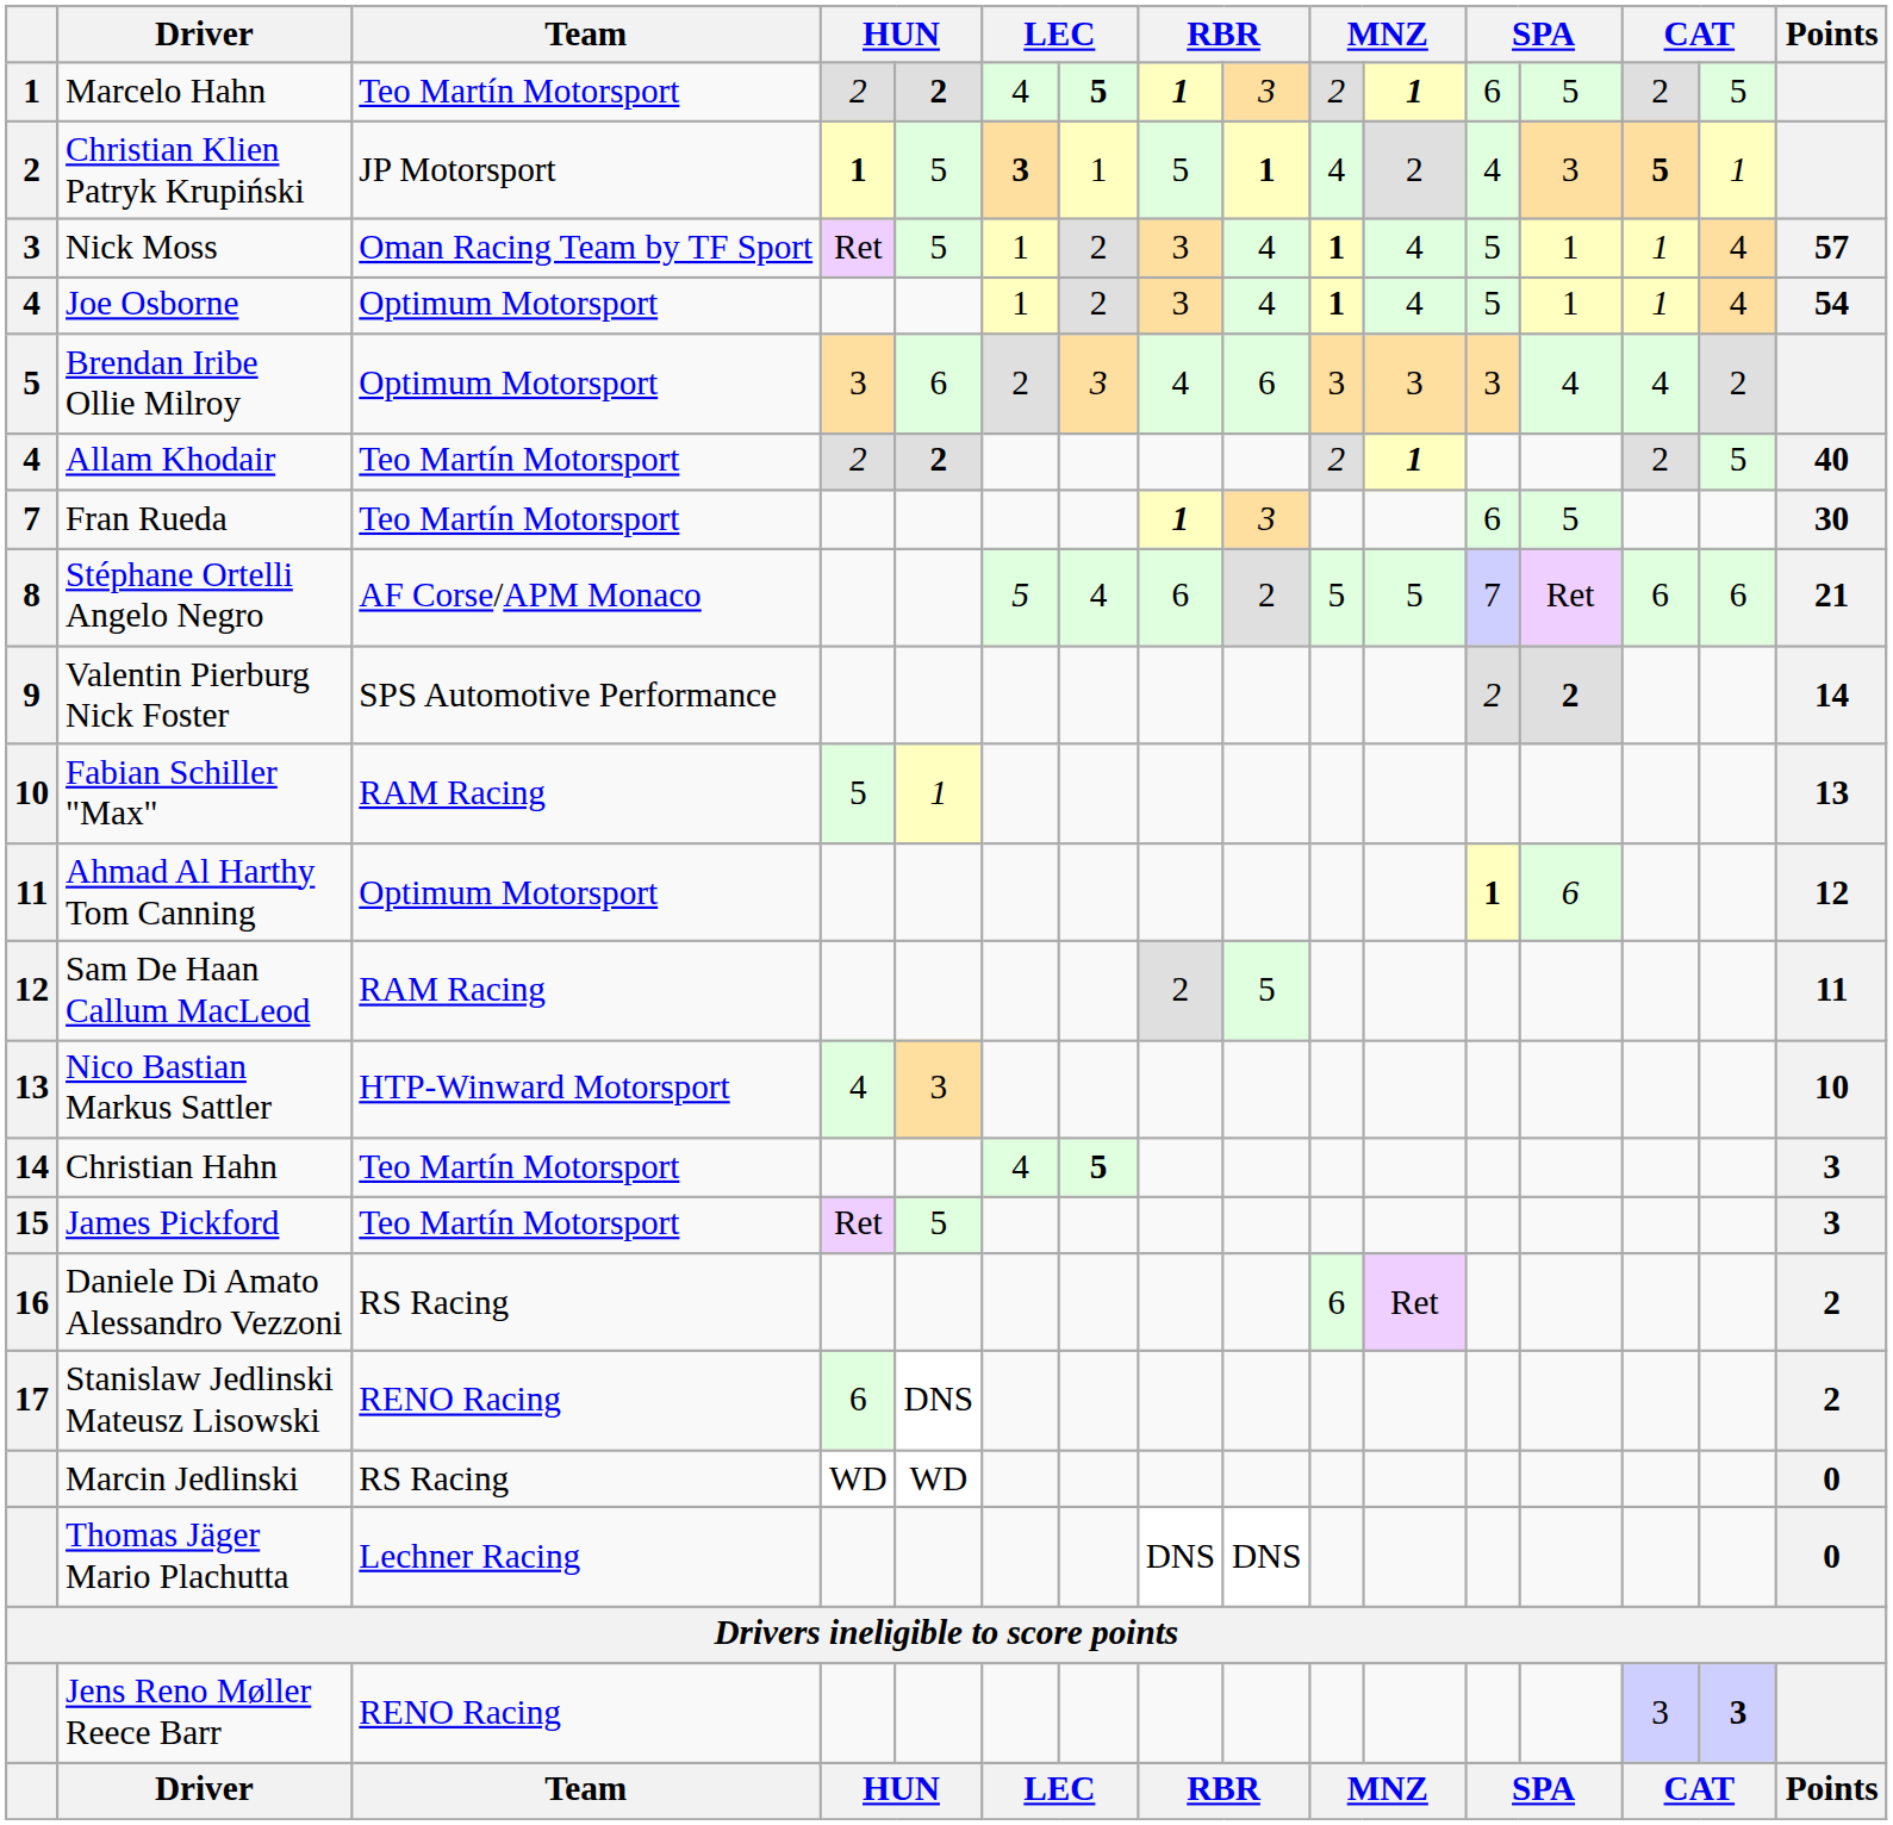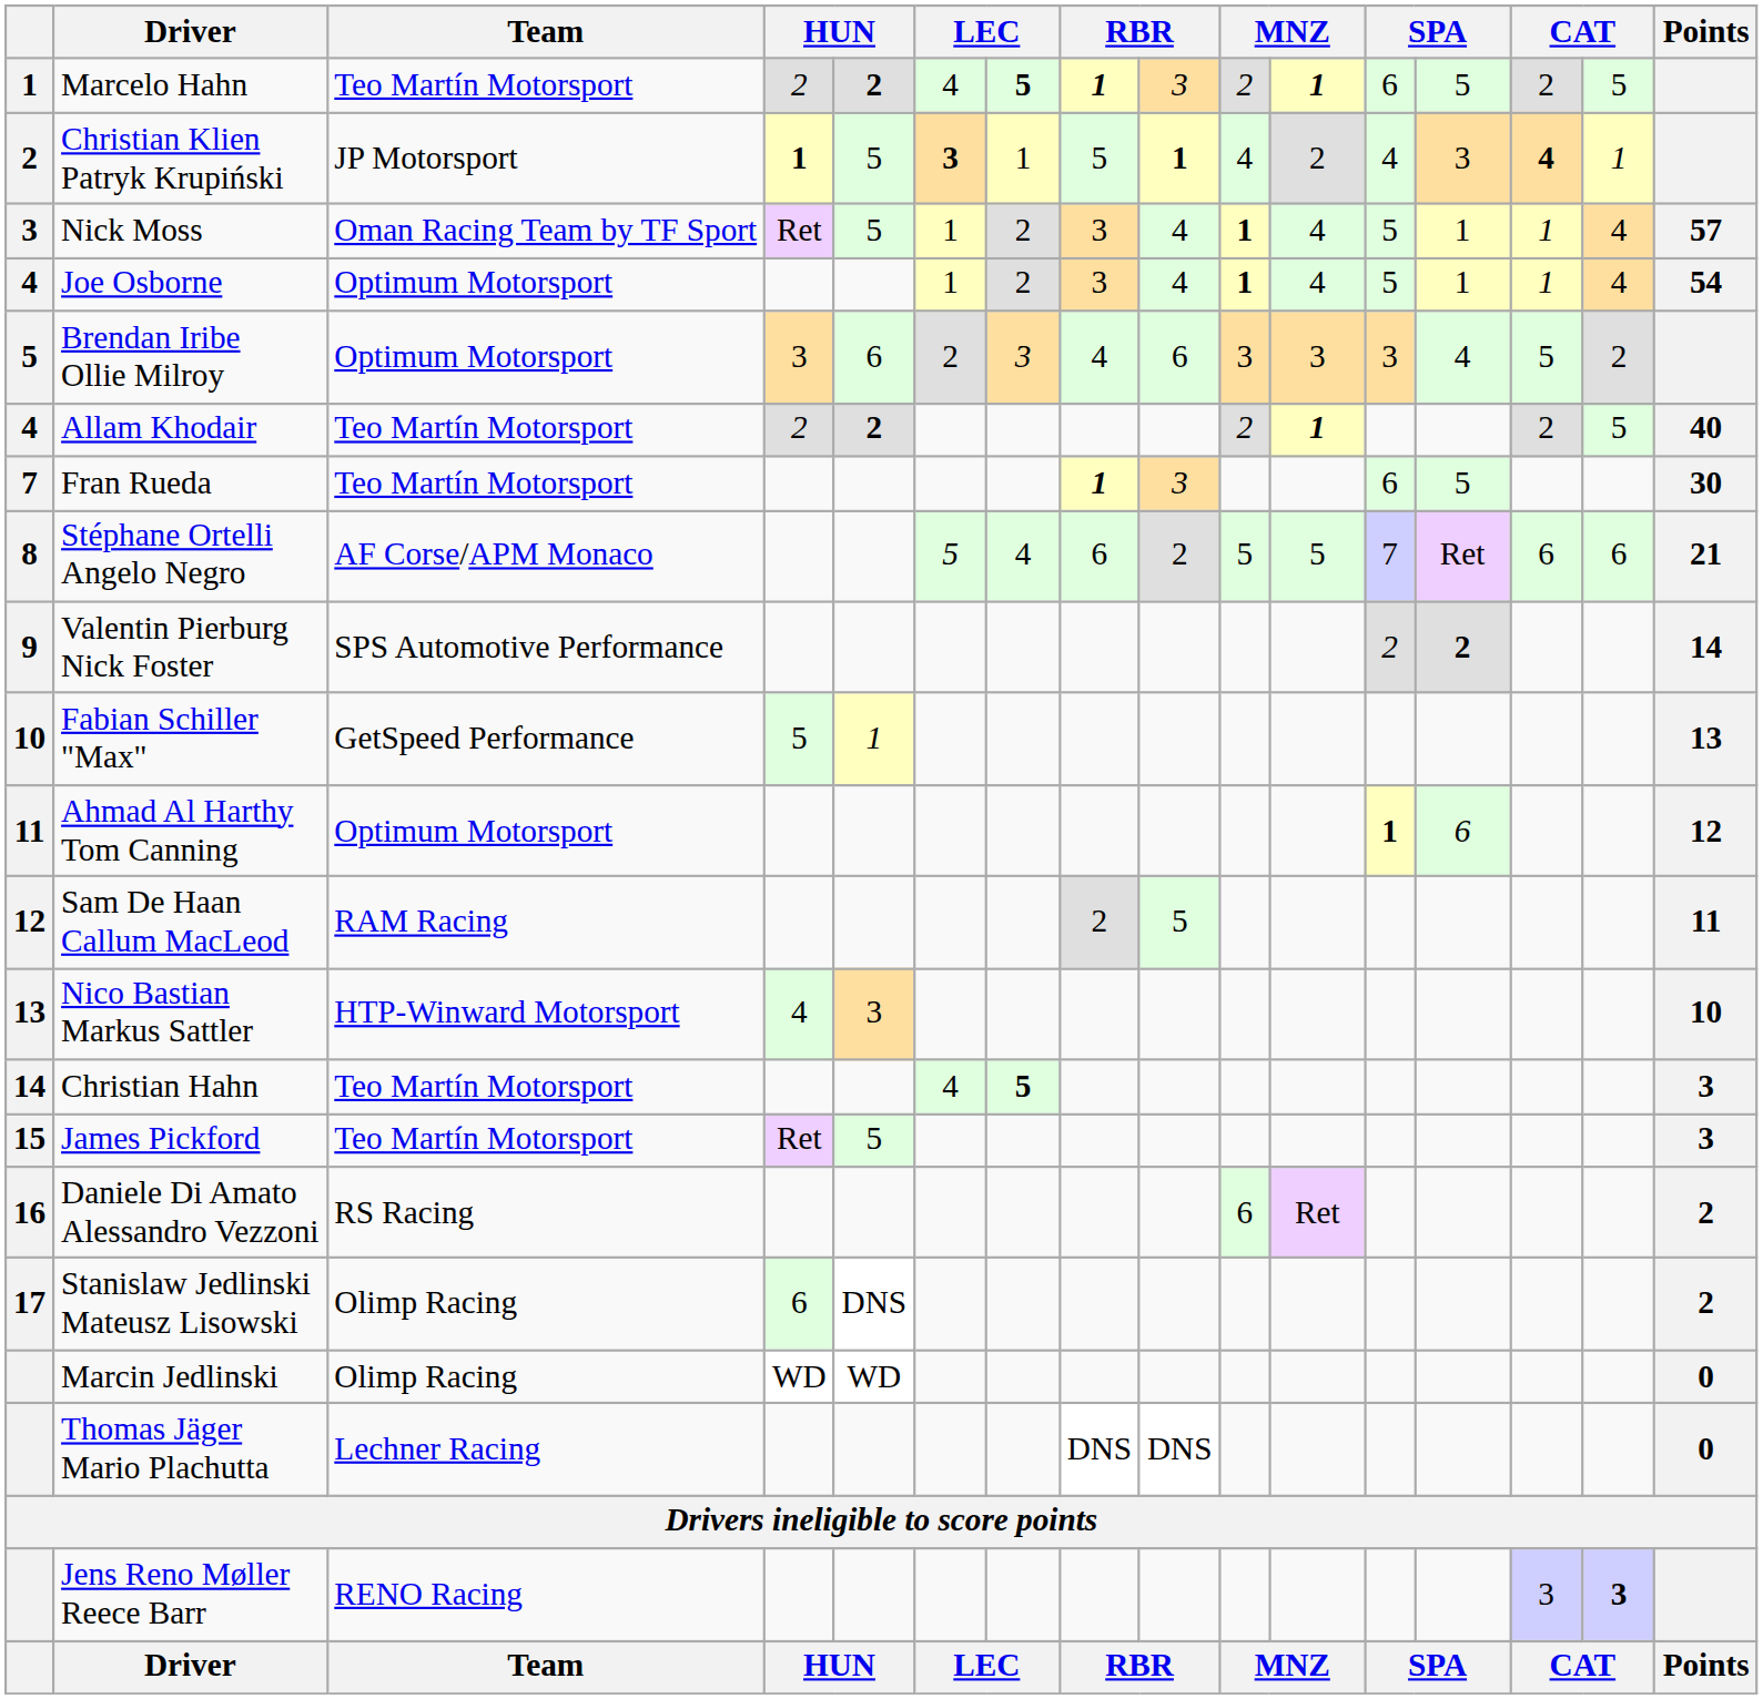 <table class="wikitable" style="font-size:85%; text-align:center">
 <tr>
 <th valign="middle"></th>
 <th valign="middle">Driver</th>
 <th>Team</th>
 <th colspan="2" style="width: 4em;"><a href='#'>HUN</a><br></th>
 <th colspan="2" style="width: 4em;"><a href='#'>LEC</a><br></th>
 <th colspan="2" style="width: 4em;"><a href='#'>RBR</a><br></th>
 <th colspan="2" style="width: 4em;"><a href='#'>MNZ</a><br></th>
 <th colspan="2" style="width: 4em;"><a href='#'>SPA</a><br></th>
 <th colspan="2" style="width: 4em;"><a href='#'>CAT</a><br></th>
 <th valign="middle">Points</th>
 </tr>
 <tr>
 <th>1</th>
 <td align="left"> Marcelo Hahn</td>
 <td align="left"> <a href='#'>Teo Martín Motorsport</a></td>
 <td style="background:#dfdfdf;"><em>2</em></td>
 <td style="background:#dfdfdf;"><strong>2</strong></td>
 <td style="background:#dfffdf;">4</td>
 <td style="background:#dfffdf;"><strong>5</strong></td>
 <td style="background:#ffffbf;"><strong><em>1</em></strong></td>
 <td style="background:#ffdf9f;"><em>3</em></td>
 <td style="background:#dfdfdf;"><em>2</em></td>
 <td style="background:#ffffbf;"><strong><em>1</em></strong></td>
 <td style="background:#dfffdf;">6</td>
 <td style="background:#dfffdf;">5</td>
 <td style="background:#dfdfdf;">2</td>
 <td style="background:#dfffdf;">5</td>
 <th></th>
 </tr>
 <tr>
 <th>2</th>
 <td align="left"> <a href='#'>Christian Klien</a><br> Patryk Krupiński</td>
 <td align="left"> JP Motorsport</td>
 <td style="background:#ffffbf;"><strong>1</strong></td>
 <td style="background:#dfffdf;">5</td>
 <td style="background:#ffdf9f;"><strong>3</strong></td>
 <td style="background:#ffffbf;">1</td>
 <td style="background:#dfffdf;">5</td>
 <td style="background:#ffffbf;"><strong>1</strong></td>
 <td style="background:#dfffdf;">4</td>
 <td style="background:#dfdfdf;">2</td>
 <td style="background:#dfffdf;">4</td>
 <td style="background:#ffdf9f;">3</td>
-<td style="background:#ffdf9f;"><strong>5</strong></td>
+<td style="background:#ffdf9f;"><strong>4</strong></td>
 <td style="background:#ffffbf;"><em>1</em></td>
 <th></th>
 </tr>
 <tr>
 <th>3</th>
 <td align="left"> Nick Moss</td>
 <td align="left"> <a href='#'>Oman Racing Team by TF Sport</a></td>
 <td style="background:#efcfff;">Ret</td>
 <td style="background:#dfffdf;">5</td>
 <td style="background:#ffffbf;">1</td>
 <td style="background:#dfdfdf;">2</td>
 <td style="background:#ffdf9f;">3</td>
 <td style="background:#dfffdf;">4</td>
 <td style="background:#ffffbf;"><strong>1</strong></td>
 <td style="background:#dfffdf;">4</td>
 <td style="background:#dfffdf;">5</td>
 <td style="background:#ffffbf;">1</td>
 <td style="background:#ffffbf;"><em>1</em></td>
 <td style="background:#ffdf9f;">4</td>
 <th>57</th>
 </tr>
 <tr>
 <th>4</th>
 <td align="left"> <a href='#'>Joe Osborne</a></td>
 <td align="left"> <a href='#'>Optimum Motorsport</a></td>
 <td></td>
 <td></td>
 <td style="background:#ffffbf;">1</td>
 <td style="background:#dfdfdf;">2</td>
 <td style="background:#ffdf9f;">3</td>
 <td style="background:#dfffdf;">4</td>
 <td style="background:#ffffbf;"><strong>1</strong></td>
 <td style="background:#dfffdf;">4</td>
 <td style="background:#dfffdf;">5</td>
 <td style="background:#ffffbf;">1</td>
 <td style="background:#ffffbf;"><em>1</em></td>
 <td style="background:#ffdf9f;">4</td>
 <th>54</th>
 </tr>
 <tr>
 <th>5</th>
 <td align="left"> <a href='#'>Brendan Iribe</a><br> Ollie Milroy</td>
 <td align="left"> <a href='#'>Optimum Motorsport</a></td>
 <td style="background:#ffdf9f;">3</td>
 <td style="background:#dfffdf;">6</td>
 <td style="background:#dfdfdf;">2</td>
 <td style="background:#ffdf9f;"><em>3</em></td>
 <td style="background:#dfffdf;">4</td>
 <td style="background:#dfffdf;">6</td>
 <td style="background:#ffdf9f;">3</td>
 <td style="background:#ffdf9f;">3</td>
 <td style="background:#ffdf9f;">3</td>
 <td style="background:#dfffdf;">4</td>
-<td style="background:#dfffdf;">4</td>
+<td style="background:#dfffdf;">5</td>
 <td style="background:#dfdfdf;">2</td>
 <th></th>
 </tr>
 <tr>
 <th>4</th>
 <td align="left"> <a href='#'>Allam Khodair</a></td>
 <td align="left"> <a href='#'>Teo Martín Motorsport</a></td>
 <td style="background:#dfdfdf;"><em>2</em></td>
 <td style="background:#dfdfdf;"><strong>2</strong></td>
 <td></td>
 <td></td>
 <td></td>
 <td></td>
 <td style="background:#dfdfdf;"><em>2</em></td>
 <td style="background:#ffffbf;"><strong><em>1</em></strong></td>
 <td></td>
 <td></td>
 <td style="background:#dfdfdf;">2</td>
 <td style="background:#dfffdf;">5</td>
 <th>40</th>
 </tr>
 <tr>
 <th>7</th>
 <td align="left"> Fran Rueda</td>
 <td align="left"> <a href='#'>Teo Martín Motorsport</a></td>
 <td></td>
 <td></td>
 <td></td>
 <td></td>
 <td style="background:#ffffbf;"><strong><em>1</em></strong></td>
 <td style="background:#ffdf9f;"><em>3</em></td>
 <td></td>
 <td></td>
 <td style="background:#dfffdf;">6</td>
 <td style="background:#dfffdf;">5</td>
 <td></td>
 <td></td>
 <th>30</th>
 </tr>
 <tr>
 <th>8</th>
 <td align="left"> <a href='#'>Stéphane Ortelli</a><br> Angelo Negro</td>
 <td align="left"> <a href='#'>AF Corse</a>/<a href='#'>APM Monaco</a></td>
 <td></td>
 <td></td>
 <td style="background:#dfffdf;"><em>5</em></td>
 <td style="background:#dfffdf;">4</td>
 <td style="background:#dfffdf;">6</td>
 <td style="background:#dfdfdf;">2</td>
 <td style="background:#dfffdf;">5</td>
 <td style="background:#dfffdf;">5</td>
 <td style="background:#cfcfff;">7</td>
 <td style="background:#efcfff;">Ret</td>
 <td style="background:#dfffdf;">6</td>
 <td style="background:#dfffdf;">6</td>
 <th>21</th>
 </tr>
 <tr>
 <th>9</th>
 <td align="left"> Valentin Pierburg<br> Nick Foster</td>
 <td align="left"> SPS Automotive Performance</td>
 <td></td>
 <td></td>
 <td></td>
 <td></td>
 <td></td>
 <td></td>
 <td></td>
 <td></td>
 <td style="background:#dfdfdf;"><em>2</em></td>
 <td style="background:#dfdfdf;"><strong>2</strong></td>
 <td></td>
 <td></td>
 <th>14</th>
 </tr>
 <tr>
 <th>10</th>
 <td align="left"> <a href='#'>Fabian Schiller</a><br> "Max"</td>
-<td align="left"> <a href='#'>RAM Racing</a></td>
+<td align="left"> GetSpeed Performance</td>
 <td style="background:#dfffdf;">5</td>
 <td style="background:#ffffbf;"><em>1</em></td>
 <td></td>
 <td></td>
 <td></td>
 <td></td>
 <td></td>
 <td></td>
 <td></td>
 <td></td>
 <td></td>
 <td></td>
 <th>13</th>
 </tr>
 <tr>
 <th>11</th>
 <td align="left"> <a href='#'>Ahmad Al Harthy</a><br> Tom Canning</td>
 <td align="left"> <a href='#'>Optimum Motorsport</a></td>
 <td></td>
 <td></td>
 <td></td>
 <td></td>
 <td></td>
 <td></td>
 <td></td>
 <td></td>
 <td style="background:#ffffbf;"><strong>1</strong></td>
 <td style="background:#dfffdf;"><em>6</em></td>
 <td></td>
 <td></td>
 <th>12</th>
 </tr>
 <tr>
 <th>12</th>
 <td align="left"> Sam De Haan<br> <a href='#'>Callum MacLeod</a></td>
 <td align="left"> <a href='#'>RAM Racing</a></td>
 <td></td>
 <td></td>
 <td></td>
 <td></td>
 <td style="background:#dfdfdf;">2</td>
 <td style="background:#dfffdf;">5</td>
 <td></td>
 <td></td>
 <td></td>
 <td></td>
 <td></td>
 <td></td>
 <th>11</th>
 </tr>
 <tr>
 <th>13</th>
 <td align="left"> <a href='#'>Nico Bastian</a><br> Markus Sattler</td>
 <td align="left"> <a href='#'>HTP-Winward Motorsport</a></td>
 <td style="background:#dfffdf;">4</td>
 <td style="background:#ffdf9f;">3</td>
 <td></td>
 <td></td>
 <td></td>
 <td></td>
 <td></td>
 <td></td>
 <td></td>
 <td></td>
 <td></td>
 <td></td>
 <th>10</th>
 </tr>
 <tr>
 <th>14</th>
 <td align="left"> Christian Hahn</td>
 <td align="left"> <a href='#'>Teo Martín Motorsport</a></td>
 <td></td>
 <td></td>
 <td style="background:#dfffdf;">4</td>
 <td style="background:#dfffdf;"><strong>5</strong></td>
 <td></td>
 <td></td>
 <td></td>
 <td></td>
 <td></td>
 <td></td>
 <td></td>
 <td></td>
 <th>3</th>
 </tr>
 <tr>
 <th>15</th>
 <td align="left"> <a href='#'>James Pickford</a></td>
 <td align="left"> <a href='#'>Teo Martín Motorsport</a></td>
 <td style="background:#efcfff;">Ret</td>
 <td style="background:#dfffdf;">5</td>
 <td></td>
 <td></td>
 <td></td>
 <td></td>
 <td></td>
 <td></td>
 <td></td>
 <td></td>
 <td></td>
 <td></td>
 <th>3</th>
 </tr>
 <tr>
 <th>16</th>
 <td align="left"> Daniele Di Amato<br> Alessandro Vezzoni</td>
 <td align="left"> RS Racing</td>
 <td></td>
 <td></td>
 <td></td>
 <td></td>
 <td></td>
 <td></td>
 <td style="background:#dfffdf;">6</td>
 <td style="background:#efcfff;">Ret</td>
 <td></td>
 <td></td>
 <td></td>
 <td></td>
 <th>2</th>
 </tr>
 <tr>
 <th>17</th>
 <td align="left"> Stanislaw Jedlinski<br> Mateusz Lisowski</td>
-<td align="left"> <a href='#'>RENO Racing</a></td>
+<td align="left"> Olimp Racing</td>
 <td style="background:#dfffdf;">6</td>
 <td style="background:#ffffff;">DNS</td>
 <td></td>
 <td></td>
 <td></td>
 <td></td>
 <td></td>
 <td></td>
 <td></td>
 <td></td>
 <td></td>
 <td></td>
 <th>2</th>
 </tr>
 <tr>
 <th></th>
 <td align=left> Marcin Jedlinski</td>
-<td align="left"> RS Racing</td>
+<td align=left> Olimp Racing</td>
 <td style="background:#ffffff;">WD</td>
 <td style="background:#ffffff;">WD</td>
 <td></td>
 <td></td>
 <td></td>
 <td></td>
 <td></td>
 <td></td>
 <td></td>
 <td></td>
 <td></td>
 <td></td>
 <th>0</th>
 </tr>
 <tr>
 <th></th>
 <td align=left> <a href='#'>Thomas Jäger</a><br> Mario Plachutta</td>
 <td align=left> <a href='#'>Lechner Racing</a></td>
 <td></td>
 <td></td>
 <td></td>
 <td></td>
 <td style="background:#ffffff;">DNS</td>
 <td style="background:#ffffff;">DNS</td>
 <td></td>
 <td></td>
 <td></td>
 <td></td>
 <td></td>
 <td></td>
 <th>0</th>
 </tr>
 <tr>
 <th colspan="16"><em>Drivers ineligible to score points</em></th>
 </tr>
 <tr>
 <th></th>
 <td align="left"> <a href='#'>Jens Reno Møller</a><br> Reece Barr</td>
 <td align="left"> <a href='#'>RENO Racing</a></td>
 <td></td>
 <td></td>
 <td></td>
 <td></td>
 <td></td>
 <td></td>
 <td></td>
 <td></td>
 <td></td>
 <td></td>
 <td style="background:#cfcfff;">3</td>
 <td style="background:#cfcfff;"><strong>3</strong></td>
 <th></th>
 </tr>
 <tr>
 <th valign="middle"></th>
 <th valign="middle">Driver</th>
 <th>Team</th>
 <th colspan="2"><a href='#'>HUN</a><br></th>
 <th colspan="2"><a href='#'>LEC</a><br></th>
 <th colspan="2"><a href='#'>RBR</a><br></th>
 <th colspan="2"><a href='#'>MNZ</a><br></th>
 <th colspan="2"><a href='#'>SPA</a><br></th>
 <th colspan="2"><a href='#'>CAT</a><br></th>
 <th valign="middle">Points</th>
 </tr>
 </table>
